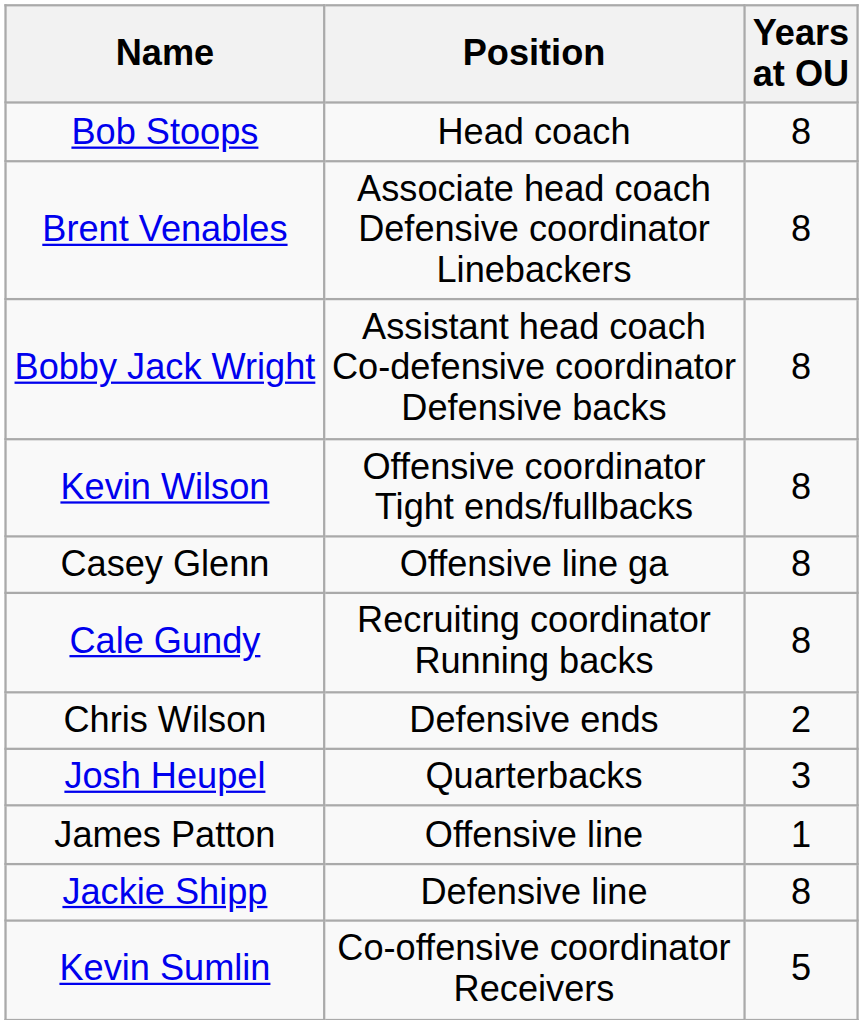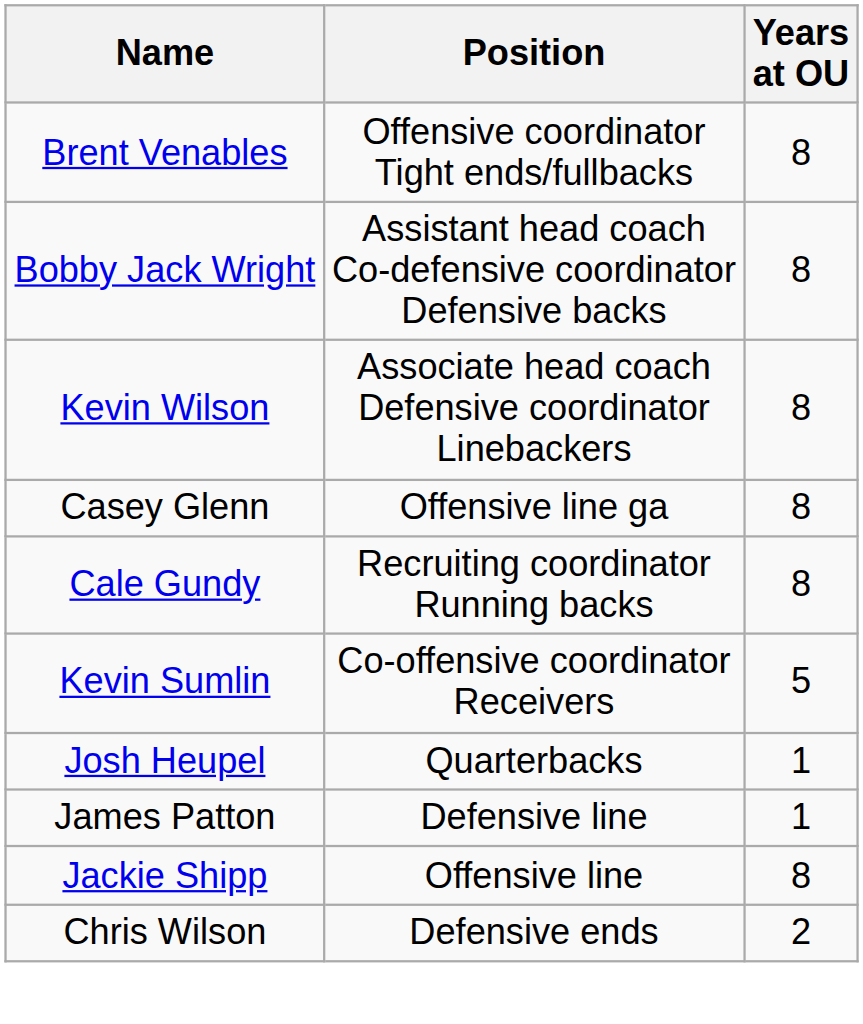 <table class="wikitable" align="right">
 <tr>
 <th>Name</th>
 <th>Position</th>
 <th>Years<br>at OU</th>
 </tr>
 <tr align="center">
-<td><a href='#'>Bob Stoops</a></td>
-<td>Head coach</td>
-<td>8</td>
-</tr>
-<tr align="center">
 <td><a href='#'>Brent Venables</a></td>
-<td>Associate head coach<br>Defensive coordinator<br>Linebackers</td>
+<td>Offensive coordinator<br>Tight ends/fullbacks</td>
 <td>8</td>
 </tr>
 <tr align="center">
 <td><a href='#'>Bobby Jack Wright</a></td>
 <td>Assistant head coach<br>Co-defensive coordinator <br>Defensive backs</td>
 <td>8</td>
 </tr>
 <tr align="center">
 <td><a href='#'>Kevin Wilson</a></td>
-<td>Offensive coordinator<br>Tight ends/fullbacks</td>
+<td>Associate head coach<br>Defensive coordinator<br>Linebackers</td>
 <td>8</td>
 </tr>
 <tr align="center">
 <td>Casey Glenn</td>
 <td>Offensive line ga</td>
 <td>8</td>
 </tr>
 <tr align="center">
 <td><a href='#'>Cale Gundy</a></td>
 <td>Recruiting coordinator<br>Running backs</td>
 <td>8</td>
 </tr>
 <tr align="center">
+<td><a href='#'>Kevin Sumlin</a></td>
+<td>Co-offensive coordinator<br>Receivers</td>
+<td>5</td>
+</tr>
+<tr align="center">
+<td><a href='#'>Josh Heupel</a></td>
+<td>Quarterbacks</td>
+<td>1</td>
+</tr>
+<tr align="center">
+<td>James Patton</td>
+<td>Defensive line</td>
+<td>1</td>
+</tr>
+<tr align="center">
+<td><a href='#'>Jackie Shipp</a></td>
+<td>Offensive line</td>
+<td>8</td>
+</tr>
+<tr align="center">
 <td>Chris Wilson</td>
 <td>Defensive ends</td>
 <td>2</td>
 </tr>
-<tr align="center">
-<td><a href='#'>Josh Heupel</a></td>
-<td>Quarterbacks</td>
-<td>3</td>
-</tr>
-<tr align="center">
-<td>James Patton</td>
-<td>Offensive line</td>
-<td>1</td>
-</tr>
-<tr align="center">
-<td><a href='#'>Jackie Shipp</a></td>
-<td>Defensive line</td>
-<td>8</td>
-</tr>
-<tr align="center">
-<td><a href='#'>Kevin Sumlin</a></td>
-<td>Co-offensive coordinator<br>Receivers</td>
-<td>5</td>
-</tr>
 </table>
